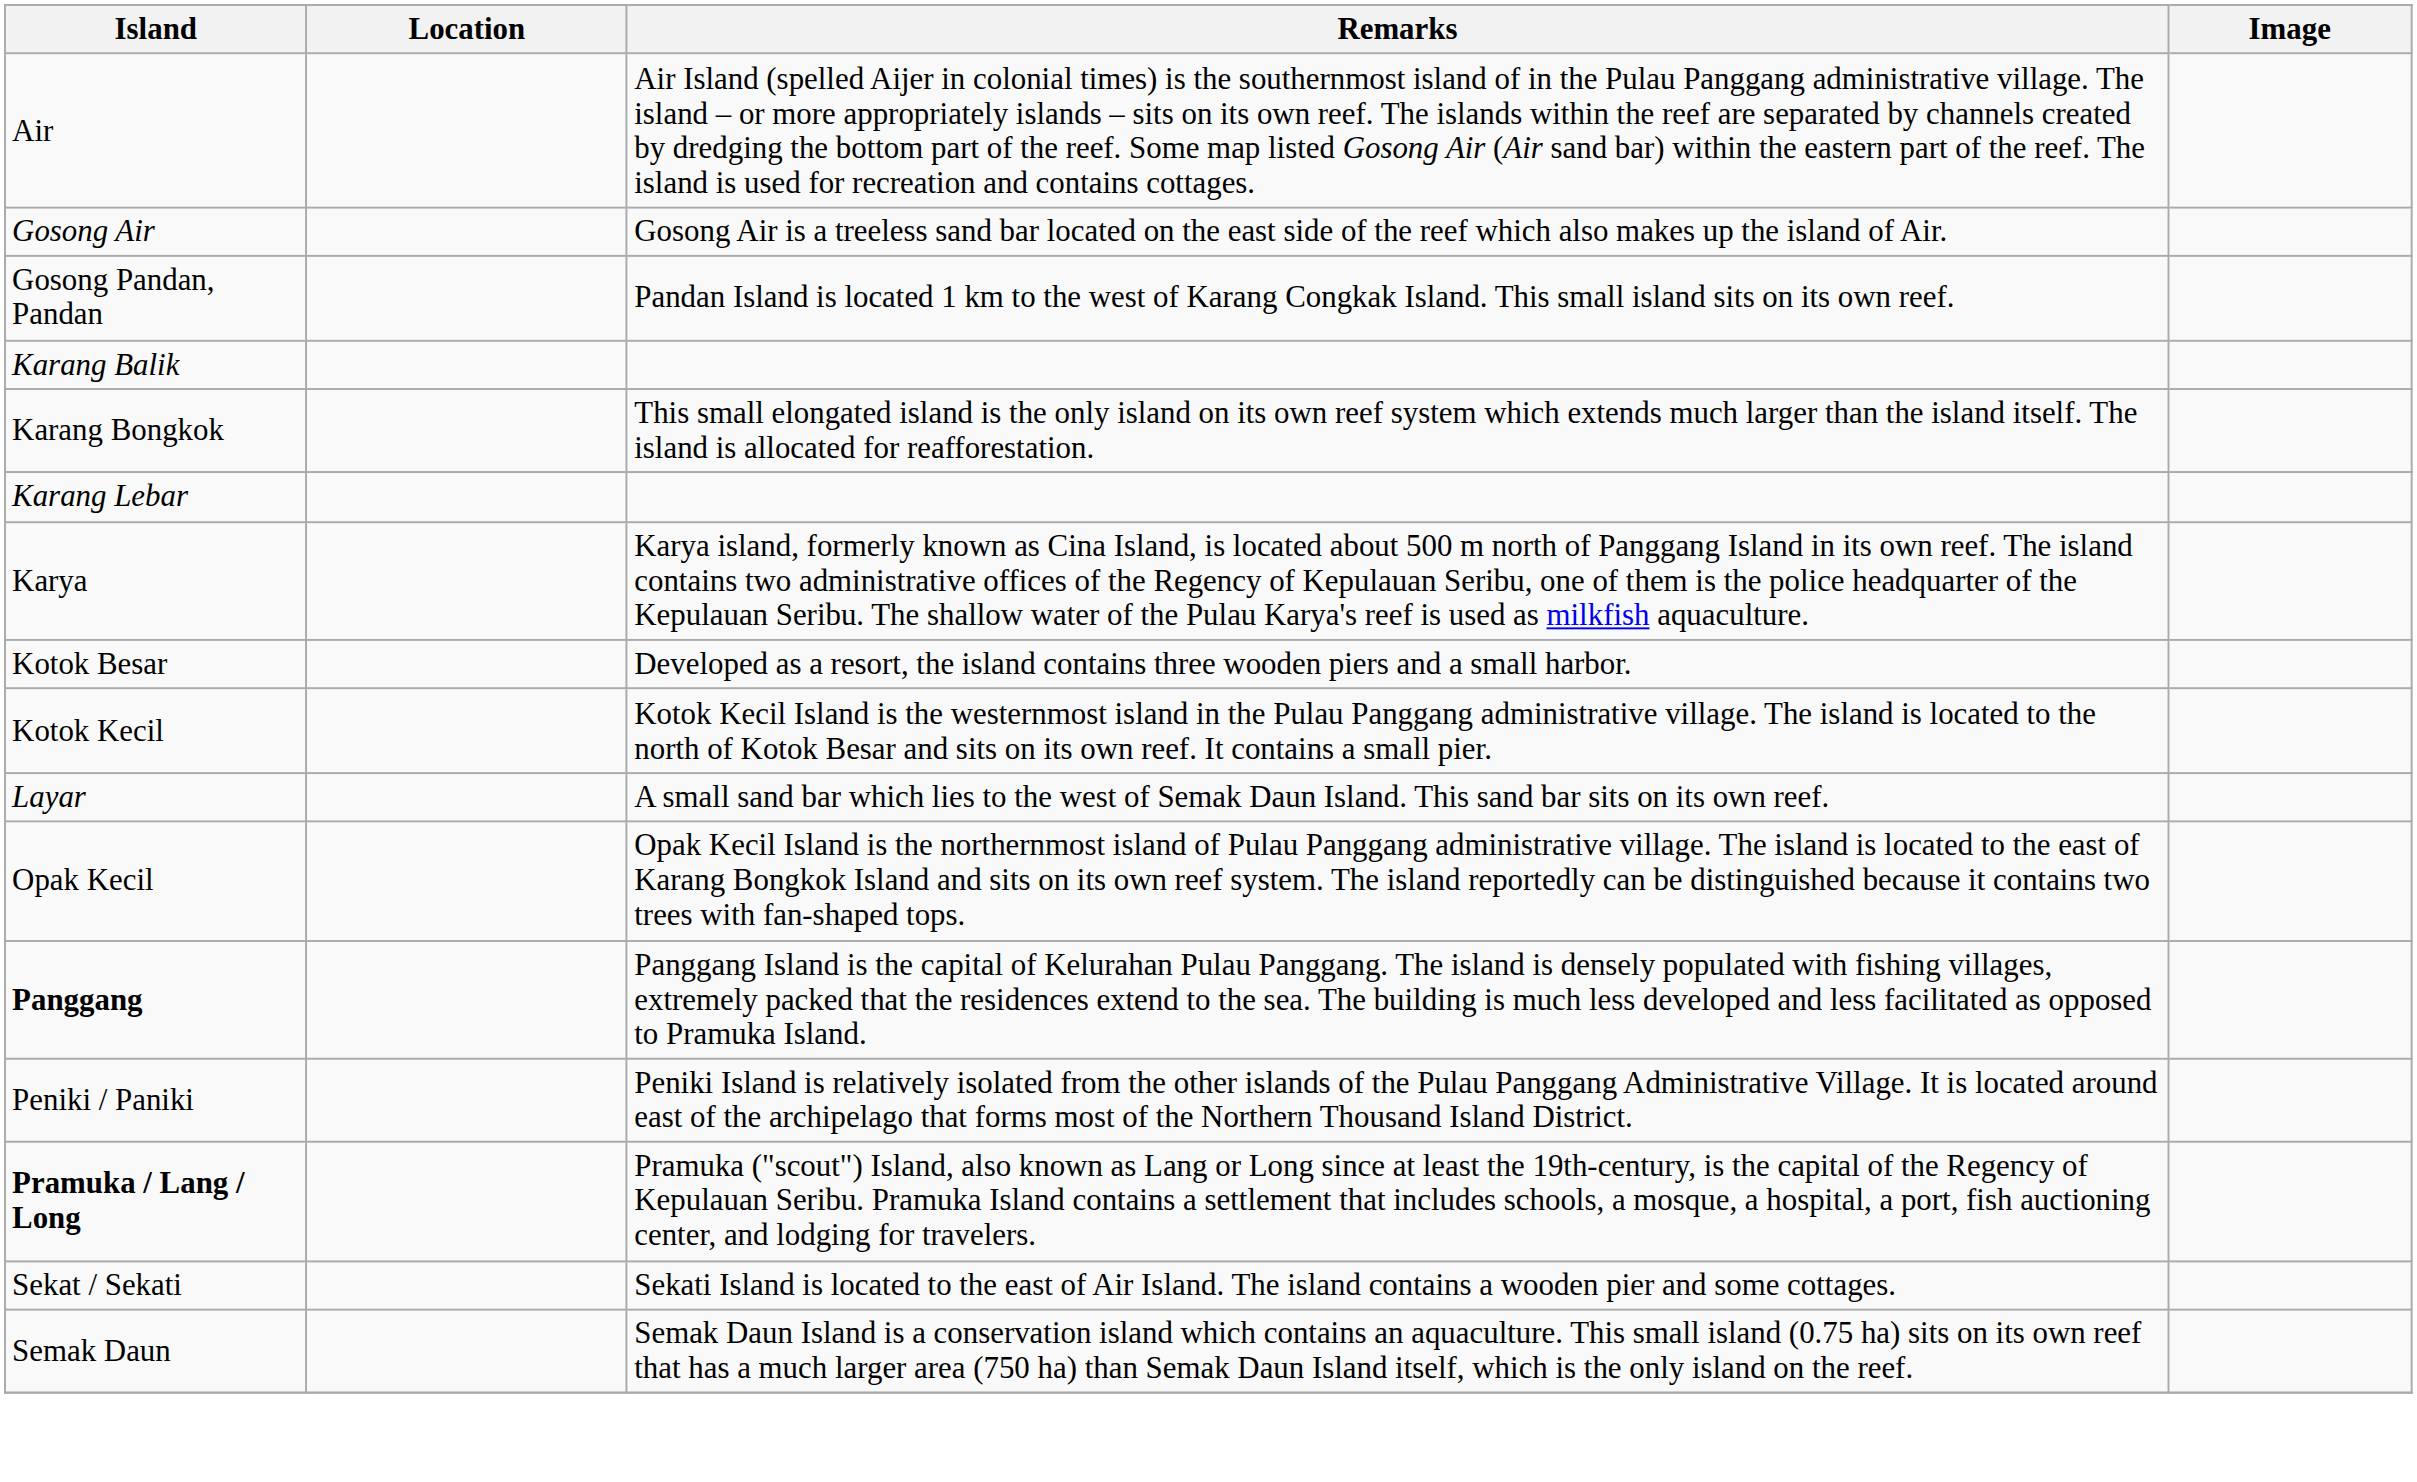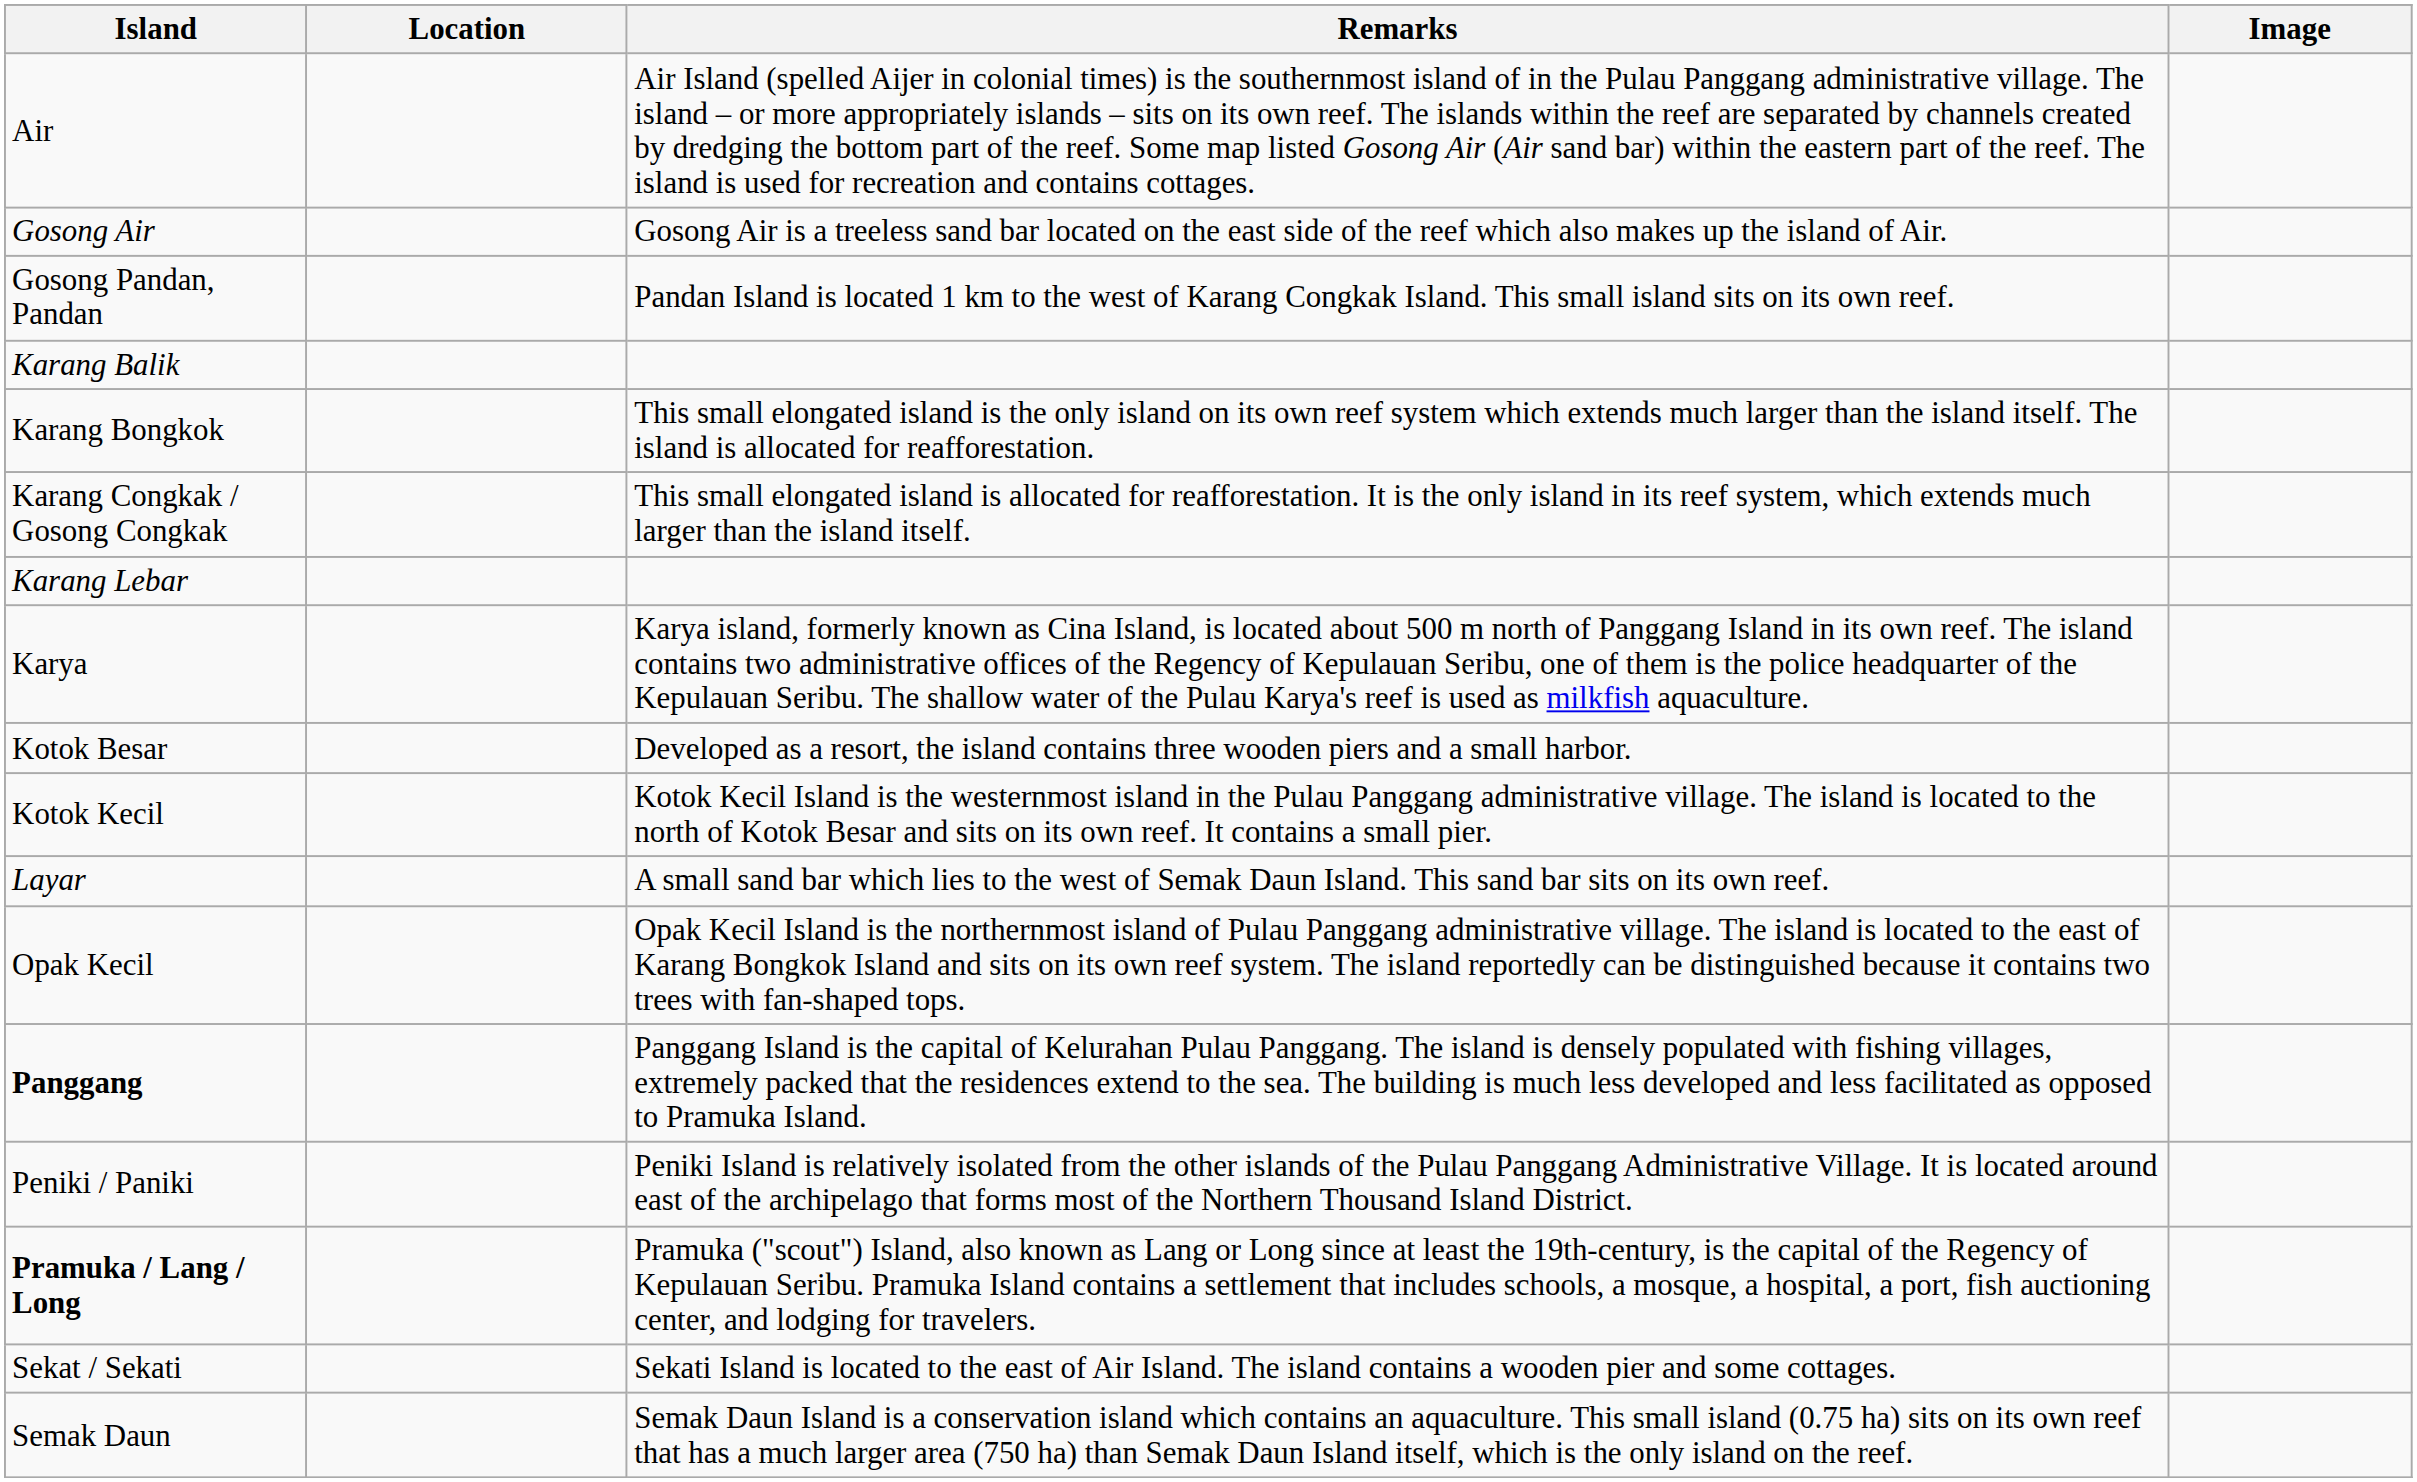 <table class="wikitable">
 <tr>
 <th scope="col" width="150">Island</th>
 <th scope="col" width="160">Location</th>
 <th scope="col" width="800">Remarks</th>
 <th scope="col" width="120">Image</th>
 </tr>
 <tr>
 <td>Air</td>
 <td></td>
 <td>Air Island (spelled Aijer in colonial times) is the southernmost island of in the Pulau Panggang administrative village. The island – or more appropriately islands – sits on its own reef. The islands within the reef are separated by channels created by dredging the bottom part of the reef. Some map listed <em>Gosong Air</em> (<em>Air</em> sand bar) within the eastern part of the reef. The island is used for recreation and contains cottages.</td>
 <td></td>
 </tr>
 <tr>
 <td><em>Gosong Air</em></td>
 <td></td>
 <td>Gosong Air is a treeless sand bar located on the east side of the reef which also makes up the island of Air.</td>
 <td></td>
 </tr>
 <tr>
 <td>Gosong Pandan, Pandan</td>
 <td></td>
 <td>Pandan Island is located 1 km to the west of Karang Congkak Island. This small island sits on its own reef.</td>
 <td></td>
 </tr>
 <tr>
 <td><em>Karang Balik</em></td>
 <td></td>
 <td></td>
 <td></td>
 </tr>
 <tr>
 <td>Karang Bongkok</td>
 <td></td>
 <td>This small elongated island is the only island on its own reef system which extends much larger than the island itself. The island is allocated for reafforestation.</td>
+<td></td>
+</tr>
+<tr>
+<td>Karang Congkak / Gosong Congkak</td>
+<td></td>
+<td>This small elongated island is allocated for reafforestation. It is the only island in its reef system, which extends much larger than the island itself.</td>
 <td></td>
 </tr>
 <tr>
 <td><em>Karang Lebar</em></td>
 <td></td>
 <td></td>
 <td></td>
 </tr>
 <tr>
 <td>Karya</td>
 <td></td>
 <td>Karya island, formerly known as Cina Island, is located about 500 m north of Panggang Island in its own reef. The island contains two administrative offices of the Regency of Kepulauan Seribu, one of them is the police headquarter of the Kepulauan Seribu. The shallow water of the Pulau Karya's reef is used as <a href='#'>milkfish</a> aquaculture.</td>
 <td></td>
 </tr>
 <tr>
 <td>Kotok Besar</td>
 <td></td>
 <td>Developed as a resort, the island contains three wooden piers and a small harbor.</td>
 <td></td>
 </tr>
 <tr>
 <td>Kotok Kecil</td>
 <td></td>
 <td>Kotok Kecil Island is the westernmost island in the Pulau Panggang administrative village. The island is located to the north of Kotok Besar and sits on its own reef. It contains a small pier.</td>
 <td></td>
 </tr>
 <tr>
 <td><em>Layar</em></td>
 <td></td>
 <td>A small sand bar which lies  to the west of Semak Daun Island. This sand bar sits on its own reef.</td>
 <td></td>
 </tr>
 <tr>
 <td>Opak Kecil</td>
 <td></td>
 <td>Opak Kecil Island is the northernmost island of Pulau Panggang administrative village. The island is located to the east of Karang Bongkok Island and sits on its own reef system. The island reportedly can be distinguished because it contains two trees with fan-shaped tops.</td>
 <td></td>
 </tr>
 <tr>
 <td><strong>Panggang</strong></td>
 <td></td>
 <td>Panggang Island is the capital of Kelurahan Pulau Panggang. The island is densely populated with fishing villages, extremely packed that the residences extend to the sea. The building is much less developed and less facilitated as opposed to Pramuka Island.</td>
 <td></td>
 </tr>
 <tr>
 <td>Peniki / Paniki</td>
 <td></td>
 <td>Peniki Island is relatively isolated from the other islands of the Pulau Panggang Administrative Village. It is located around  east of the archipelago that forms most of the Northern Thousand Island District.</td>
 <td></td>
 </tr>
 <tr>
 <td><strong>Pramuka / Lang / Long</strong></td>
 <td></td>
 <td>Pramuka ("scout") Island, also known as Lang or Long since at least the 19th-century, is the capital of the Regency of Kepulauan Seribu. Pramuka Island contains a settlement that includes schools, a mosque, a hospital, a port, fish auctioning center, and lodging for travelers.</td>
 <td></td>
 </tr>
 <tr>
 <td>Sekat / Sekati</td>
 <td></td>
 <td>Sekati Island is located to the east of Air Island. The island contains a wooden pier and some cottages.</td>
 <td></td>
 </tr>
 <tr>
 <td>Semak Daun</td>
 <td></td>
 <td>Semak Daun Island is a conservation island which contains an aquaculture. This small island (0.75 ha) sits on its own reef that has a much larger area (750 ha) than Semak Daun Island itself, which is the only island on the reef.</td>
 <td></td>
 </tr>
 <tr>
 </tr>
 </table>
